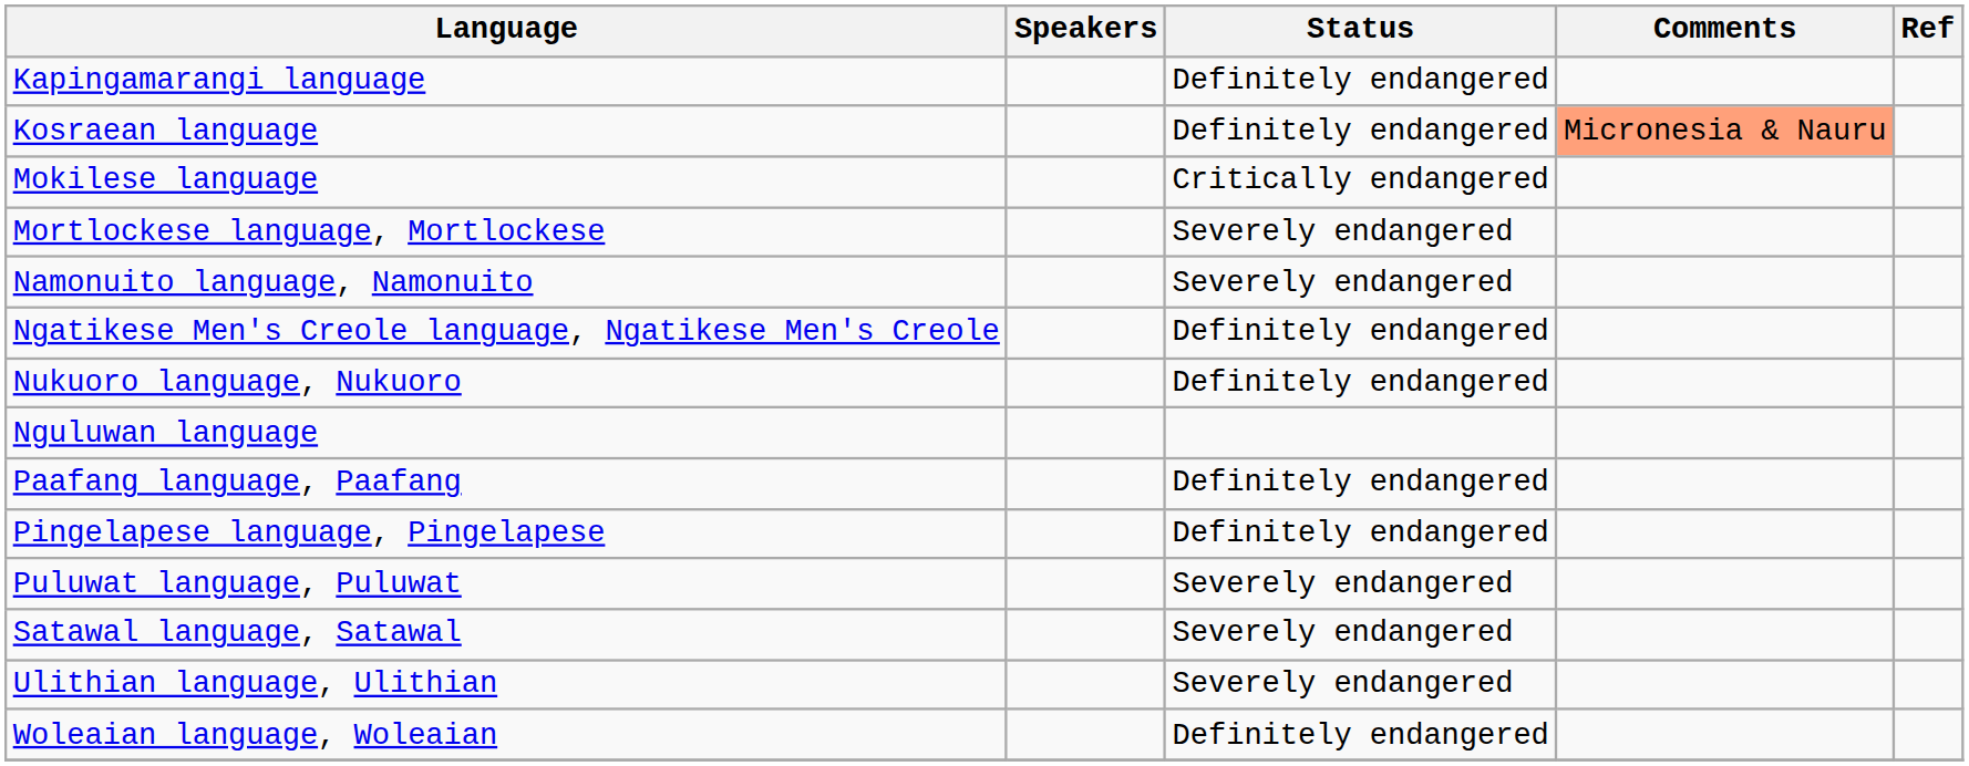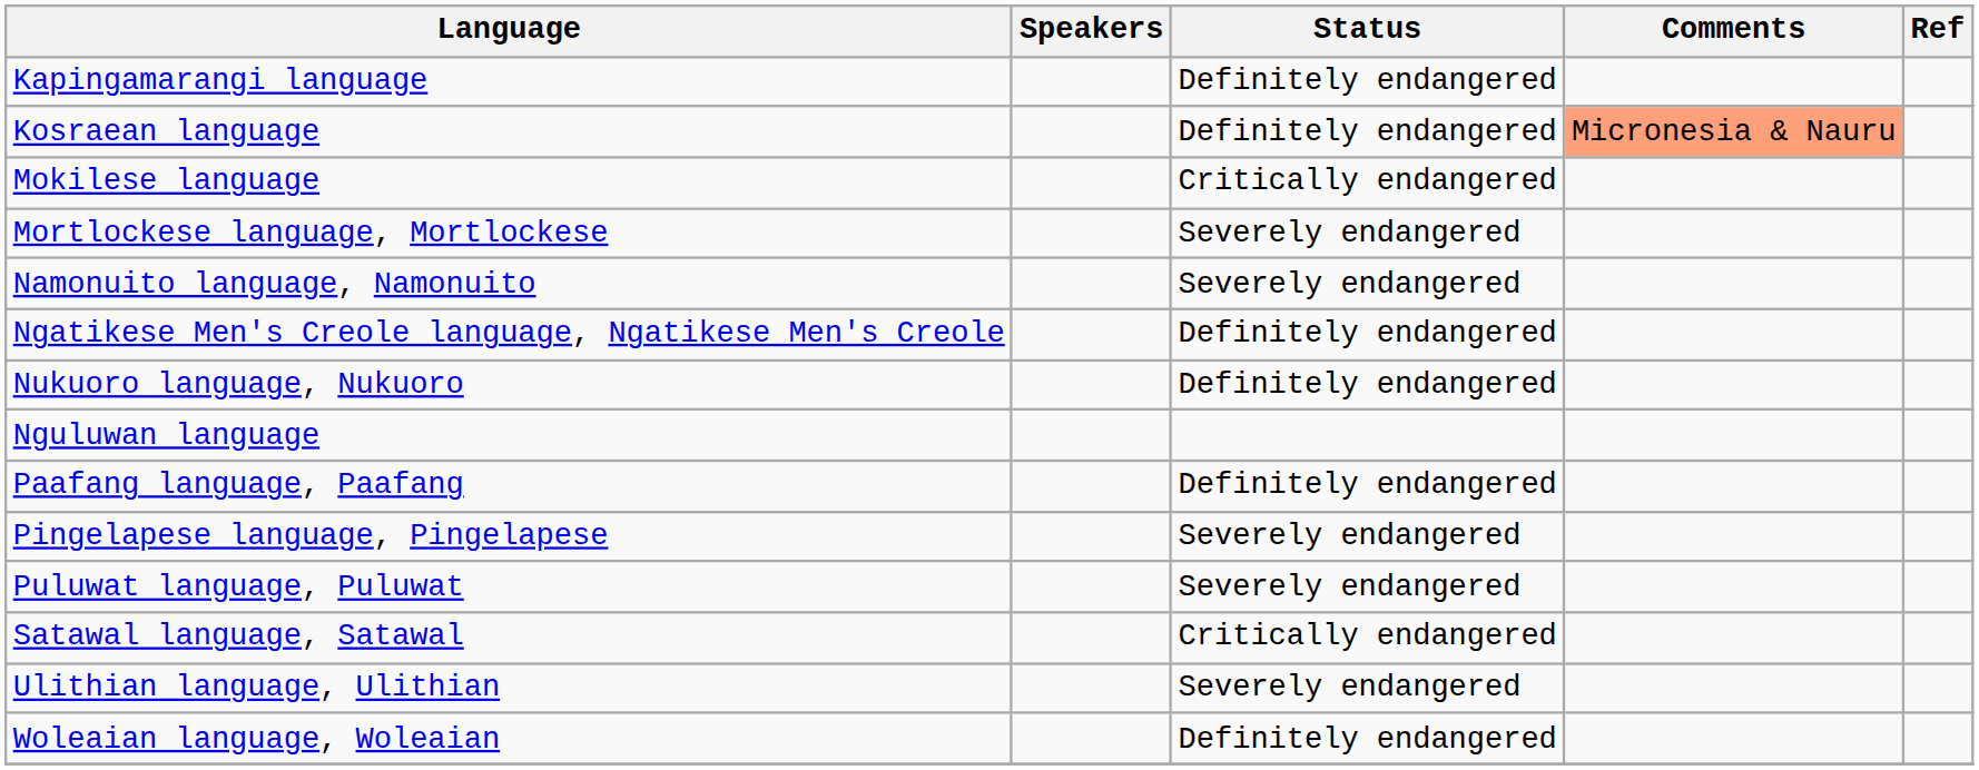 <table class="sortable wikitable" align="center" style="font-size:90%">
 <tr>
 <th>Language</th>
 <th>Speakers</th>
 <th>Status</th>
 <th>Comments</th>
 <th>Ref</th>
 </tr>
 <tr>
 <td><a href='#'>Kapingamarangi language</a></td>
 <td> </td>
 <td>Definitely endangered</td>
 <td> </td>
 <td> </td>
 </tr>
 <tr>
 <td><a href='#'>Kosraean language</a></td>
 <td> </td>
 <td>Definitely endangered</td>
 <td style="background: lightsalmon;">Micronesia & Nauru</td>
 <td> </td>
 </tr>
 <tr>
 <td><a href='#'>Mokilese language</a></td>
 <td> </td>
 <td>Critically endangered</td>
 <td> </td>
 <td> </td>
 </tr>
 <tr>
 <td><a href='#'>Mortlockese language</a>, <a href='#'>Mortlockese</a></td>
 <td> </td>
 <td>Severely endangered</td>
 <td> </td>
 <td> </td>
 </tr>
 <tr>
 <td><a href='#'>Namonuito language</a>, <a href='#'>Namonuito</a></td>
 <td> </td>
 <td>Severely endangered</td>
 <td> </td>
 <td> </td>
 </tr>
 <tr>
 <td><a href='#'>Ngatikese Men's Creole language</a>, <a href='#'>Ngatikese Men's Creole</a></td>
 <td> </td>
 <td>Definitely endangered</td>
 <td> </td>
 <td> </td>
 </tr>
 <tr>
 <td><a href='#'>Nukuoro language</a>, <a href='#'>Nukuoro</a></td>
 <td> </td>
 <td>Definitely endangered</td>
 <td> </td>
 <td> </td>
 </tr>
 <tr>
 <td><a href='#'>Nguluwan language</a></td>
 <td> </td>
 <td></td>
 <td> </td>
 <td> </td>
 </tr>
 <tr>
 <td><a href='#'>Paafang language</a>, <a href='#'>Paafang</a></td>
 <td> </td>
 <td>Definitely endangered</td>
 <td> </td>
 <td> </td>
 </tr>
 <tr>
 <td><a href='#'>Pingelapese language</a>, <a href='#'>Pingelapese</a></td>
 <td> </td>
-<td>Definitely endangered</td>
+<td>Severely endangered</td>
 <td> </td>
 <td> </td>
 </tr>
 <tr>
 <td><a href='#'>Puluwat language</a>, <a href='#'>Puluwat</a></td>
 <td> </td>
 <td>Severely endangered</td>
 <td> </td>
 <td> </td>
 </tr>
 <tr>
 <td><a href='#'>Satawal language</a>, <a href='#'>Satawal</a></td>
 <td> </td>
-<td>Severely endangered</td>
+<td>Critically endangered</td>
 <td> </td>
 <td> </td>
 </tr>
 <tr>
 <td><a href='#'>Ulithian language</a>, <a href='#'>Ulithian</a></td>
 <td> </td>
 <td>Severely endangered</td>
 <td> </td>
 <td> </td>
 </tr>
 <tr>
 <td><a href='#'>Woleaian language</a>, <a href='#'>Woleaian</a></td>
 <td> </td>
 <td>Definitely endangered</td>
 <td> </td>
 <td> </td>
 </tr>
 <tr>
 </tr>
 </table>
